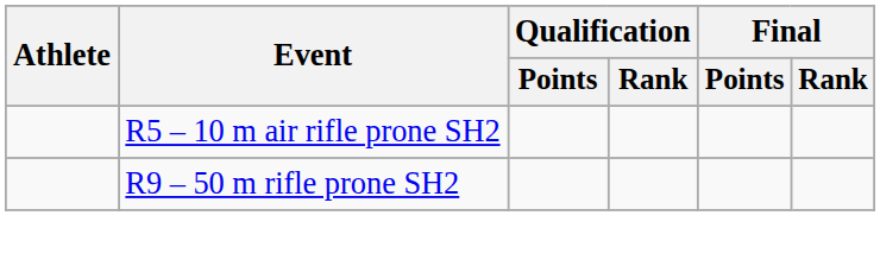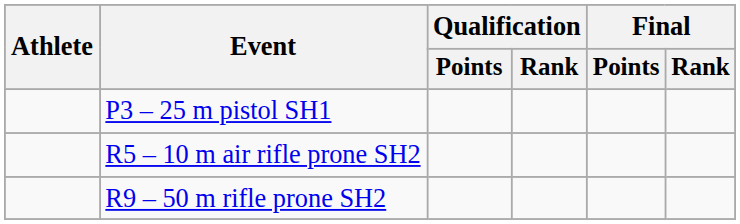 <table class="wikitable" style="font-size:90%">
 <tr>
 <th rowspan="2">Athlete</th>
 <th rowspan="2">Event</th>
 <th colspan="2">Qualification</th>
 <th colspan="2">Final</th>
 </tr>
 <tr style="font-size:95%">
 <th>Points</th>
 <th>Rank</th>
 <th>Points</th>
 <th>Rank</th>
+</tr>
+<tr align=center>
+<td align=left> </td>
+<td align=left><a href='#'>P3 – 25 m pistol SH1</a></td>
+<td></td>
+<td></td>
+<td></td>
+<td></td>
 </tr>
 <tr align=center>
 <td align=left> </td>
 <td align=left><a href='#'>R5 – 10 m air rifle prone SH2</a></td>
 <td></td>
 <td></td>
 <td></td>
 <td></td>
 </tr>
 <tr align=center>
 <td align=left> </td>
 <td align=left><a href='#'>R9 – 50 m rifle prone SH2</a></td>
 <td></td>
 <td></td>
 <td></td>
 <td></td>
 </tr>
 </table>
